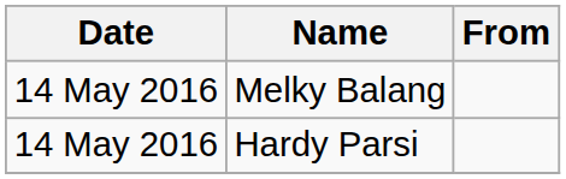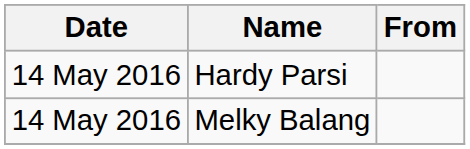 <table class="wikitable sortable">
 <tr>
 <th style="background:;">Date</th>
 <th style="background:;">Name</th>
 <th style="background:;">From</th>
 </tr>
 <tr>
 <td>14 May 2016</td>
-<td> Melky Balang</td>
+<td> Hardy Parsi</td>
 <td></td>
 </tr>
 <tr>
 <td>14 May 2016</td>
-<td> Hardy Parsi</td>
+<td> Melky Balang</td>
 <td></td>
 </tr>
 <tr>
 </tr>
 </table>
